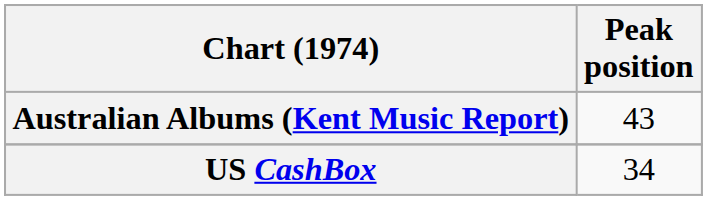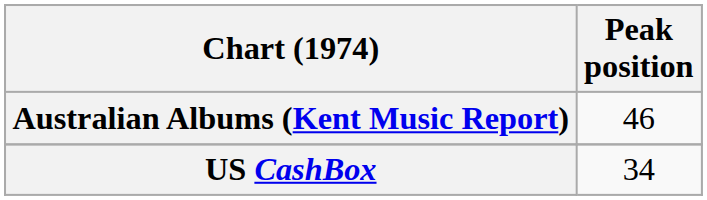 <table class="wikitable sortable plainrowheaders">
 <tr>
 <th scope="col">Chart (1974)</th>
 <th scope="col">Peak<br>position</th>
 </tr>
 <tr>
 <th scope="row">Australian Albums (<a href='#'>Kent Music Report</a>)</th>
-<td align="center">43</td>
+<td align="center">46</td>
 </tr>
 <tr>
 </tr>
 <tr>
 </tr>
 <tr>
 <th scope="row">US <em><a href='#'>CashBox</a></em></th>
 <td align="center">34</td>
 </tr>
 </table>
